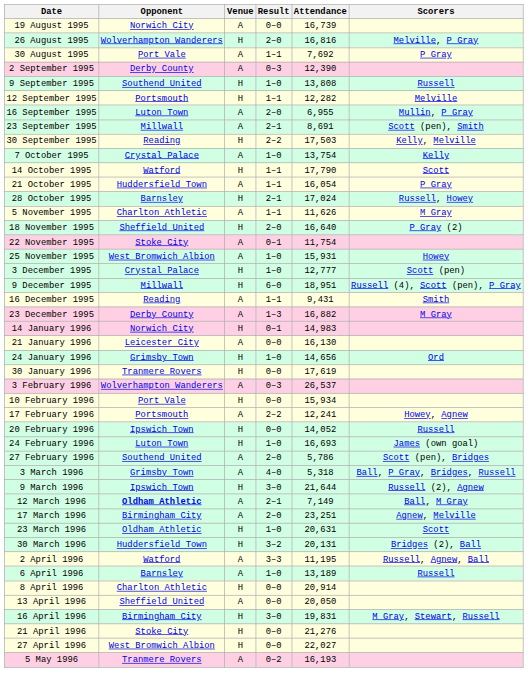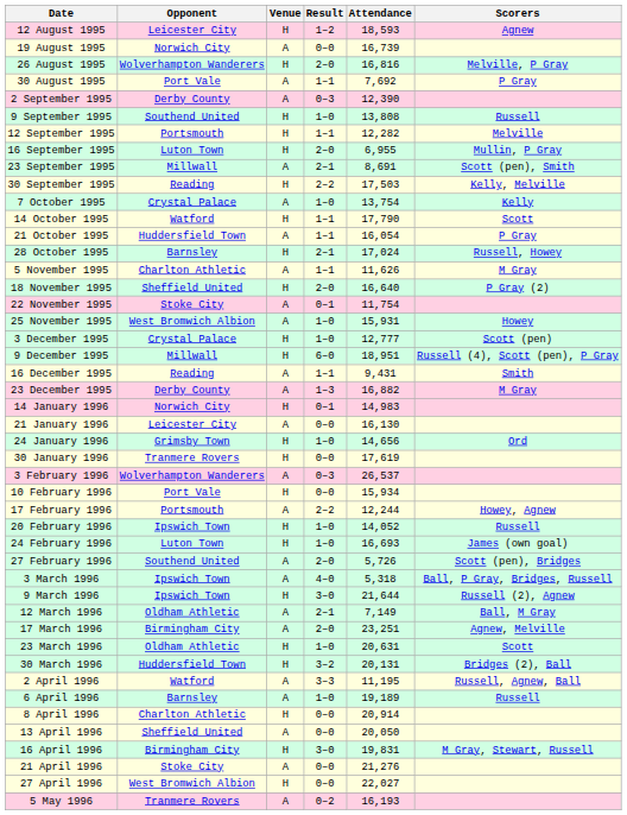 <table class="wikitable sortable" style="font-size:100%; text-align:center">
 <tr>
 <th>Date</th>
 <th>Opponent</th>
 <th>Venue</th>
 <th>Result</th>
 <th>Attendance</th>
 <th>Scorers</th>
+</tr>
+<tr style="background-color: #ffd0e3;">
+<td>12 August 1995</td>
+<td><a href='#'>Leicester City</a></td>
+<td>H</td>
+<td>1–2</td>
+<td>18,593</td>
+<td><a href='#'>Agnew</a></td>
 </tr>
 <tr style="background-color: #ffffdd;">
 <td>19 August 1995</td>
 <td><a href='#'>Norwich City</a></td>
 <td>A</td>
 <td>0–0</td>
 <td>16,739</td>
 <td></td>
 </tr>
 <tr style="background-color: #d0ffe3;">
 <td>26 August 1995</td>
 <td><a href='#'>Wolverhampton Wanderers</a></td>
 <td>H</td>
 <td>2–0</td>
 <td>16,816</td>
 <td><a href='#'>Melville</a>, <a href='#'>P Gray</a></td>
 </tr>
 <tr style="background-color: #ffffdd;">
 <td>30 August 1995</td>
 <td><a href='#'>Port Vale</a></td>
 <td>A</td>
 <td>1–1</td>
 <td>7,692</td>
 <td><a href='#'>P Gray</a></td>
 </tr>
 <tr style="background-color: #ffd0e3;">
 <td>2 September 1995</td>
 <td><a href='#'>Derby County</a></td>
 <td>A</td>
 <td>0–3</td>
 <td>12,390</td>
 <td></td>
 </tr>
 <tr style="background-color: #d0ffe3;">
 <td>9 September 1995</td>
 <td><a href='#'>Southend United</a></td>
 <td>H</td>
 <td>1–0</td>
 <td>13,808</td>
 <td><a href='#'>Russell</a></td>
 </tr>
 <tr style="background-color: #ffffdd;">
 <td>12 September 1995</td>
 <td><a href='#'>Portsmouth</a></td>
 <td>H</td>
 <td>1–1</td>
 <td>12,282</td>
 <td><a href='#'>Melville</a></td>
 </tr>
 <tr style="background-color: #d0ffe3;">
 <td>16 September 1995</td>
 <td><a href='#'>Luton Town</a></td>
-<td>A</td>
+<td>H</td>
 <td>2–0</td>
 <td>6,955</td>
 <td><a href='#'>Mullin</a>, <a href='#'>P Gray</a></td>
 </tr>
 <tr style="background-color: #d0ffe3;">
 <td>23 September 1995</td>
 <td><a href='#'>Millwall</a></td>
 <td>A</td>
 <td>2–1</td>
 <td>8,691</td>
 <td><a href='#'>Scott</a> (pen), <a href='#'>Smith</a></td>
 </tr>
 <tr style="background-color: #ffffdd;">
 <td>30 September 1995</td>
 <td><a href='#'>Reading</a></td>
 <td>H</td>
 <td>2–2</td>
 <td>17,503</td>
 <td><a href='#'>Kelly</a>, <a href='#'>Melville</a></td>
 </tr>
 <tr style="background-color: #d0ffe3;">
 <td>7 October 1995</td>
 <td><a href='#'>Crystal Palace</a></td>
 <td>A</td>
 <td>1–0</td>
 <td>13,754</td>
 <td><a href='#'>Kelly</a></td>
 </tr>
 <tr style="background-color: #ffffdd;">
 <td>14 October 1995</td>
 <td><a href='#'>Watford</a></td>
 <td>H</td>
 <td>1–1</td>
 <td>17,790</td>
 <td><a href='#'>Scott</a></td>
 </tr>
 <tr style="background-color: #ffffdd;">
 <td>21 October 1995</td>
 <td><a href='#'>Huddersfield Town</a></td>
 <td>A</td>
 <td>1–1</td>
 <td>16,054</td>
 <td><a href='#'>P Gray</a></td>
 </tr>
 <tr style="background-color: #d0ffe3;">
 <td>28 October 1995</td>
 <td><a href='#'>Barnsley</a></td>
 <td>H</td>
 <td>2–1</td>
 <td>17,024</td>
 <td><a href='#'>Russell</a>, <a href='#'>Howey</a></td>
 </tr>
 <tr style="background-color: #ffffdd;">
 <td>5 November 1995</td>
 <td><a href='#'>Charlton Athletic</a></td>
 <td>A</td>
 <td>1–1</td>
 <td>11,626</td>
 <td><a href='#'>M Gray</a></td>
 </tr>
 <tr style="background-color: #d0ffe3;">
 <td>18 November 1995</td>
 <td><a href='#'>Sheffield United</a></td>
 <td>H</td>
 <td>2–0</td>
 <td>16,640</td>
 <td><a href='#'>P Gray</a> (2)</td>
 </tr>
 <tr style="background-color: #ffd0e3;">
 <td>22 November 1995</td>
 <td><a href='#'>Stoke City</a></td>
 <td>A</td>
 <td>0–1</td>
 <td>11,754</td>
 <td></td>
 </tr>
 <tr style="background-color: #d0ffe3;">
 <td>25 November 1995</td>
 <td><a href='#'>West Bromwich Albion</a></td>
 <td>A</td>
 <td>1–0</td>
 <td>15,931</td>
 <td><a href='#'>Howey</a></td>
 </tr>
 <tr style="background-color: #d0ffe3;">
 <td>3 December 1995</td>
 <td><a href='#'>Crystal Palace</a></td>
 <td>H</td>
 <td>1–0</td>
 <td>12,777</td>
 <td><a href='#'>Scott</a> (pen)</td>
 </tr>
 <tr style="background-color: #d0ffe3;">
 <td>9 December 1995</td>
 <td><a href='#'>Millwall</a></td>
 <td>H</td>
 <td>6–0</td>
 <td>18,951</td>
 <td><a href='#'>Russell</a> (4), <a href='#'>Scott</a> (pen), <a href='#'>P Gray</a></td>
 </tr>
 <tr style="background-color: #ffffdd;">
 <td>16 December 1995</td>
 <td><a href='#'>Reading</a></td>
 <td>A</td>
 <td>1–1</td>
 <td>9,431</td>
 <td><a href='#'>Smith</a></td>
 </tr>
 <tr style="background-color: #ffd0e3;">
 <td>23 December 1995</td>
 <td><a href='#'>Derby County</a></td>
 <td>A</td>
 <td>1–3</td>
 <td>16,882</td>
 <td><a href='#'>M Gray</a></td>
 </tr>
 <tr style="background-color: #ffd0e3;">
 <td>14 January 1996</td>
 <td><a href='#'>Norwich City</a></td>
 <td>H</td>
 <td>0–1</td>
 <td>14,983</td>
 <td></td>
 </tr>
 <tr style="background-color: #ffffdd;">
 <td>21 January 1996</td>
 <td><a href='#'>Leicester City</a></td>
 <td>A</td>
 <td>0–0</td>
 <td>16,130</td>
 <td></td>
 </tr>
 <tr style="background-color: #d0ffe3;">
 <td>24 January 1996</td>
 <td><a href='#'>Grimsby Town</a></td>
 <td>H</td>
 <td>1–0</td>
 <td>14,656</td>
 <td><a href='#'>Ord</a></td>
 </tr>
 <tr style="background-color: #ffffdd;">
 <td>30 January 1996</td>
 <td><a href='#'>Tranmere Rovers</a></td>
 <td>H</td>
 <td>0–0</td>
 <td>17,619</td>
 <td></td>
 </tr>
 <tr style="background-color: #ffd0e3;">
 <td>3 February 1996</td>
 <td><a href='#'>Wolverhampton Wanderers</a></td>
 <td>A</td>
 <td>0–3</td>
 <td>26,537</td>
 <td></td>
 </tr>
 <tr style="background-color: #ffffdd;">
 <td>10 February 1996</td>
 <td><a href='#'>Port Vale</a></td>
 <td>H</td>
 <td>0–0</td>
 <td>15,934</td>
 <td></td>
 </tr>
 <tr style="background-color: #ffffdd;">
 <td>17 February 1996</td>
 <td><a href='#'>Portsmouth</a></td>
 <td>A</td>
 <td>2–2</td>
-<td>12,241</td>
+<td>12,244</td>
 <td><a href='#'>Howey</a>, <a href='#'>Agnew</a></td>
 </tr>
 <tr style="background-color: #d0ffe3;">
 <td>20 February 1996</td>
 <td><a href='#'>Ipswich Town</a></td>
 <td>H</td>
-<td>0–0</td>
+<td>1–0</td>
 <td>14,052</td>
 <td><a href='#'>Russell</a></td>
 </tr>
 <tr style="background-color: #d0ffe3;">
 <td>24 February 1996</td>
 <td><a href='#'>Luton Town</a></td>
 <td>H</td>
 <td>1–0</td>
 <td>16,693</td>
 <td><a href='#'>James</a> (own goal)</td>
 </tr>
 <tr style="background-color: #d0ffe3;">
 <td>27 February 1996</td>
 <td><a href='#'>Southend United</a></td>
 <td>A</td>
 <td>2–0</td>
-<td>5,786</td>
+<td>5,726</td>
 <td><a href='#'>Scott</a> (pen), <a href='#'>Bridges</a></td>
 </tr>
 <tr style="background-color: #d0ffe3;">
 <td>3 March 1996</td>
-<td><a href='#'>Grimsby Town</a></td>
+<td><a href='#'>Ipswich Town</a></td>
 <td>A</td>
 <td>4–0</td>
 <td>5,318</td>
 <td><a href='#'>Ball</a>, <a href='#'>P Gray</a>, <a href='#'>Bridges</a>, <a href='#'>Russell</a></td>
 </tr>
 <tr style="background-color: #d0ffe3;">
 <td>9 March 1996</td>
 <td><a href='#'>Ipswich Town</a></td>
 <td>H</td>
 <td>3–0</td>
 <td>21,644</td>
 <td><a href='#'>Russell</a> (2), <a href='#'>Agnew</a></td>
 </tr>
 <tr style="background-color: #d0ffe3;">
 <td>12 March 1996</td>
-<td><strong><a href='#'>Oldham Athletic</a></strong></td>
+<td><a href='#'>Oldham Athletic</a></td>
 <td>A</td>
 <td>2–1</td>
 <td>7,149</td>
 <td><a href='#'>Ball</a>, <a href='#'>M Gray</a></td>
 </tr>
 <tr style="background-color: #d0ffe3;">
 <td>17 March 1996</td>
 <td><a href='#'>Birmingham City</a></td>
 <td>A</td>
 <td>2–0</td>
 <td>23,251</td>
 <td><a href='#'>Agnew</a>, <a href='#'>Melville</a></td>
 </tr>
 <tr style="background-color: #d0ffe3;">
 <td>23 March 1996</td>
 <td><a href='#'>Oldham Athletic</a></td>
 <td>H</td>
 <td>1–0</td>
 <td>20,631</td>
 <td><a href='#'>Scott</a></td>
 </tr>
 <tr style="background-color: #d0ffe3;">
 <td>30 March 1996</td>
 <td><a href='#'>Huddersfield Town</a></td>
 <td>H</td>
 <td>3–2</td>
 <td>20,131</td>
 <td><a href='#'>Bridges</a> (2), <a href='#'>Ball</a></td>
 </tr>
 <tr style="background-color: #ffffdd;">
 <td>2 April 1996</td>
 <td><a href='#'>Watford</a></td>
 <td>A</td>
 <td>3–3</td>
 <td>11,195</td>
 <td><a href='#'>Russell</a>, <a href='#'>Agnew</a>, <a href='#'>Ball</a></td>
 </tr>
 <tr style="background-color: #d0ffe3;">
 <td>6 April 1996</td>
 <td><a href='#'>Barnsley</a></td>
 <td>A</td>
 <td>1–0</td>
-<td>13,189</td>
+<td>19,189</td>
 <td><a href='#'>Russell</a></td>
 </tr>
 <tr style="background-color: #ffffdd;">
 <td>8 April 1996</td>
 <td><a href='#'>Charlton Athletic</a></td>
 <td>H</td>
 <td>0–0</td>
 <td>20,914</td>
 <td></td>
 </tr>
 <tr style="background-color: #ffffdd;">
 <td>13 April 1996</td>
 <td><a href='#'>Sheffield United</a></td>
 <td>A</td>
 <td>0–0</td>
 <td>20,050</td>
 <td></td>
 </tr>
 <tr style="background-color: #d0ffe3;">
 <td>16 April 1996</td>
 <td><a href='#'>Birmingham City</a></td>
 <td>H</td>
 <td>3–0</td>
 <td>19,831</td>
 <td><a href='#'>M Gray</a>, <a href='#'>Stewart</a>, <a href='#'>Russell</a></td>
 </tr>
 <tr style="background-color: #ffffdd;">
 <td>21 April 1996</td>
 <td><a href='#'>Stoke City</a></td>
-<td>H</td>
+<td>A</td>
 <td>0–0</td>
 <td>21,276</td>
 <td></td>
 </tr>
 <tr style="background-color: #ffffdd;">
 <td>27 April 1996</td>
 <td><a href='#'>West Bromwich Albion</a></td>
 <td>H</td>
 <td>0–0</td>
 <td>22,027</td>
 <td></td>
 </tr>
 <tr style="background-color: #ffd0e3;">
 <td>5 May 1996</td>
 <td><a href='#'>Tranmere Rovers</a></td>
 <td>A</td>
 <td>0–2</td>
 <td>16,193</td>
 <td></td>
 </tr>
 </table>
